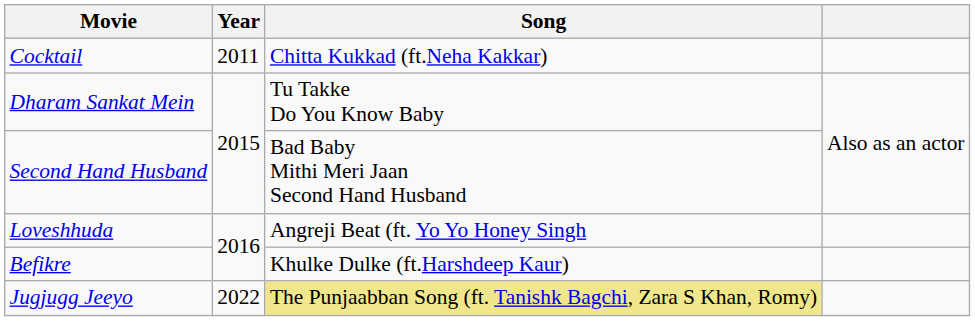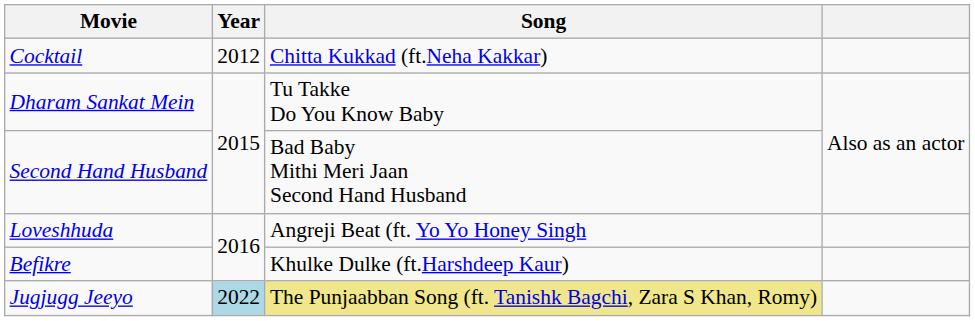 <table class="wikitable">
 <tr>
 <th>Movie</th>
 <th>Year</th>
 <th>Song</th>
 <th></th>
 </tr>
 <tr>
 <td><em><a href='#'>Cocktail</a></em></td>
-<td>2011</td>
+<td>2012</td>
 <td><a href='#'>Chitta Kukkad</a> (ft.<a href='#'>Neha Kakkar</a>)</td>
 <td></td>
 </tr>
 <tr>
 <td><em><a href='#'>Dharam Sankat Mein</a></em></td>
 <td rowspan="2">2015</td>
 <td>Tu Takke<br>Do You Know Baby</td>
 <td rowspan=2>Also as an actor</td>
 </tr>
 <tr>
 <td><em><a href='#'>Second Hand Husband</a></em></td>
 <td>Bad Baby<br> Mithi Meri Jaan<br>Second Hand Husband</td>
 </tr>
 <tr>
 <td><em><a href='#'>Loveshhuda</a></em></td>
 <td rowspan="2">2016</td>
 <td>Angreji Beat (ft. <a href='#'>Yo Yo Honey Singh</a></td>
 <td></td>
 </tr>
 <tr>
 <td><em><a href='#'>Befikre</a></em></td>
 <td>Khulke Dulke (ft.<a href='#'>Harshdeep Kaur</a>)</td>
 <td></td>
 </tr>
 <tr>
 <td><em><a href='#'>Jugjugg Jeeyo</a></em></td>
-<td>2022</td>
+<td style="background: lightblue;">2022</td>
 <td style="background: khaki;">The Punjaabban Song (ft. <a href='#'>Tanishk Bagchi</a>, Zara S Khan, Romy)</td>
 <td></td>
 </tr>
 </table>
